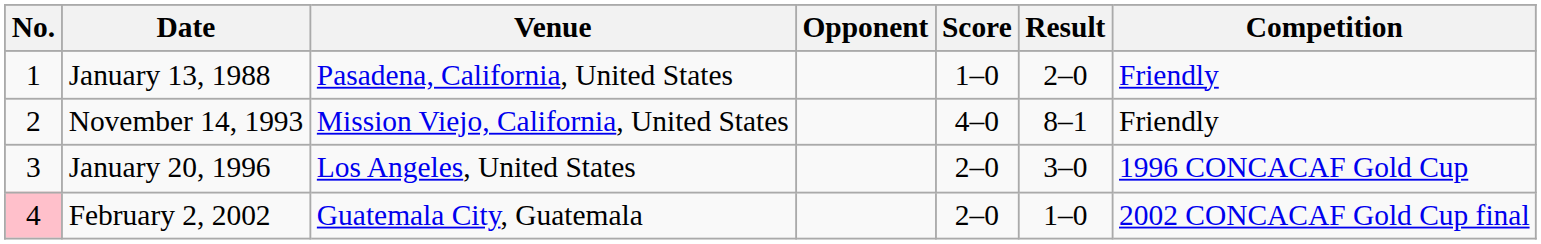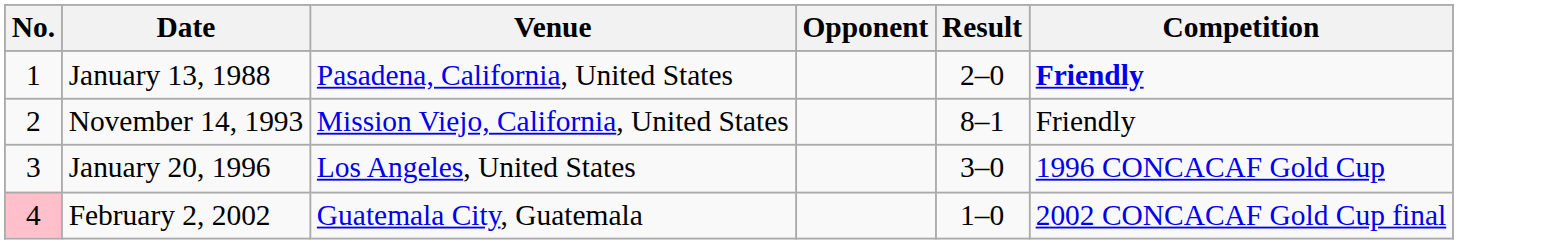 <table class="wikitable sortable">
 <tr>
 <th scope="col">No.</th>
 <th scope="col">Date</th>
 <th scope="col">Venue</th>
 <th scope="col">Opponent</th>
-<th scope="col">Score</th>
 <th scope="col">Result</th>
 <th scope="col">Competition</th>
 </tr>
 <tr>
 <td align="center">1</td>
 <td>January 13, 1988</td>
 <td><a href='#'>Pasadena, California</a>, United States</td>
 <td></td>
-<td align="center">1–0</td>
 <td align="center">2–0</td>
-<td><a href='#'>Friendly</a></td>
+<td><strong><a href='#'>Friendly</a></strong></td>
 </tr>
 <tr>
 <td align="center">2</td>
 <td>November 14, 1993</td>
 <td><a href='#'>Mission Viejo, California</a>, United States</td>
 <td></td>
-<td align="center">4–0</td>
 <td align="center">8–1</td>
 <td>Friendly</td>
 </tr>
 <tr>
 <td align="center">3</td>
 <td>January 20, 1996</td>
 <td><a href='#'>Los Angeles</a>, United States</td>
 <td></td>
-<td align="center">2–0</td>
 <td align="center">3–0</td>
 <td><a href='#'>1996 CONCACAF Gold Cup</a></td>
 </tr>
 <tr>
 <td align="center" style="background: pink;">4</td>
 <td>February 2, 2002</td>
 <td><a href='#'>Guatemala City</a>, Guatemala</td>
 <td></td>
-<td align="center">2–0</td>
 <td align="center">1–0</td>
 <td><a href='#'>2002 CONCACAF Gold Cup final</a></td>
 </tr>
 </table>
